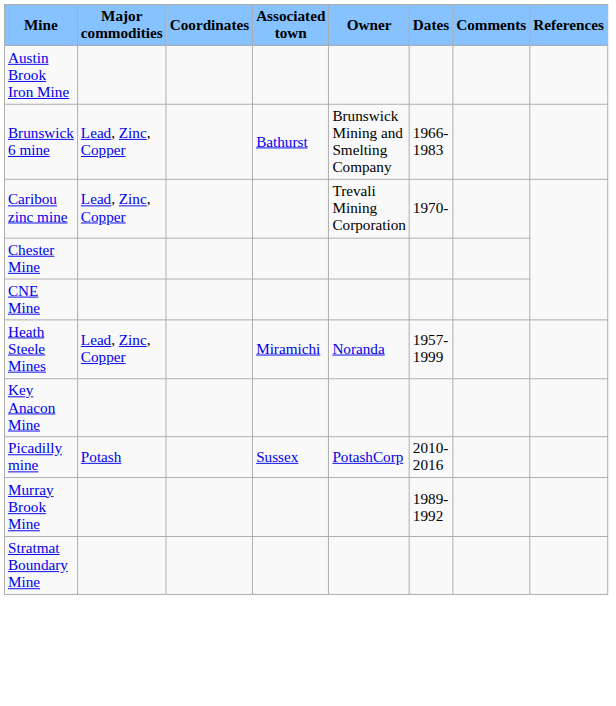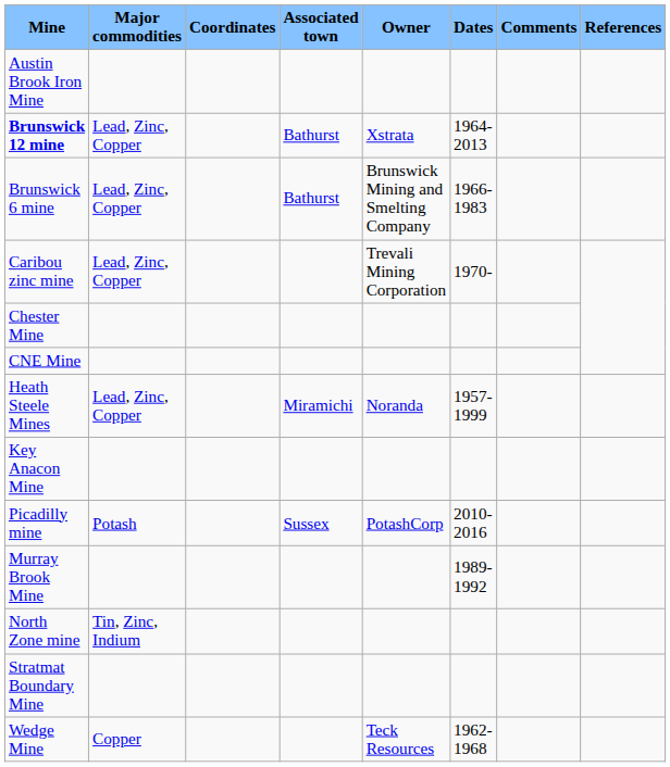 <table class="sortable wikitable">
 <tr>
 <th style="background-color:#85C2FF" align="center">Mine</th>
 <th style="background-color:#85C2FF" align="center">Major commodities</th>
 <th style="background-color:#85C2FF" align="center" class="unsortable">Coordinates</th>
 <th style="background-color:#85C2FF" align="center">Associated town</th>
 <th style="background-color:#85C2FF" align="center">Owner</th>
 <th style="background-color:#85C2FF" align="center">Dates</th>
 <th style="background-color:#85C2FF" align="center" class="unsortable">Comments</th>
 <th style="background-color:#85C2FF" align="center" class="unsortable">References</th>
 </tr>
 <tr>
 <td><a href='#'>Austin Brook Iron Mine</a></td>
 <td></td>
 <td></td>
 <td></td>
 <td></td>
 <td></td>
+<td></td>
+<td></td>
+</tr>
+<tr>
+<td><strong><a href='#'>Brunswick 12 mine</a></strong></td>
+<td><a href='#'>Lead</a>, <a href='#'>Zinc</a>, <a href='#'>Copper</a></td>
+<td></td>
+<td><a href='#'>Bathurst</a></td>
+<td><a href='#'>Xstrata</a></td>
+<td>1964-2013</td>
 <td></td>
 <td></td>
 </tr>
 <tr>
 <td><a href='#'>Brunswick 6 mine</a></td>
 <td><a href='#'>Lead</a>, <a href='#'>Zinc</a>, <a href='#'>Copper</a></td>
 <td></td>
 <td><a href='#'>Bathurst</a></td>
 <td>Brunswick Mining and Smelting Company</td>
 <td>1966-1983</td>
 <td></td>
 <td></td>
 </tr>
 <tr>
 <td><a href='#'>Caribou zinc mine</a></td>
 <td><a href='#'>Lead</a>, <a href='#'>Zinc</a>, <a href='#'>Copper</a></td>
 <td></td>
 <td></td>
 <td>Trevali Mining Corporation</td>
 <td>1970-</td>
 <td></td>
 </tr>
 <tr>
 <td><a href='#'>Chester Mine</a></td>
 <td></td>
 <td></td>
 <td></td>
 <td></td>
 <td></td>
 <td></td>
 </tr>
 <tr>
 <td><a href='#'>CNE Mine</a></td>
 <td></td>
 <td></td>
 <td></td>
 <td></td>
 <td></td>
 <td></td>
 </tr>
 <tr>
 <td><a href='#'>Heath Steele Mines</a></td>
 <td><a href='#'>Lead</a>, <a href='#'>Zinc</a>, <a href='#'>Copper</a></td>
 <td></td>
 <td><a href='#'>Miramichi</a></td>
 <td><a href='#'>Noranda</a></td>
 <td>1957-1999</td>
 <td></td>
 <td></td>
 </tr>
 <tr>
 <td><a href='#'>Key Anacon Mine</a></td>
 <td></td>
 <td></td>
 <td></td>
 <td></td>
 <td></td>
 <td></td>
 <td></td>
 </tr>
 <tr>
 <td><a href='#'>Picadilly mine</a></td>
 <td><a href='#'>Potash</a></td>
 <td></td>
 <td><a href='#'>Sussex</a></td>
 <td><a href='#'>PotashCorp</a></td>
 <td>2010-2016</td>
 <td></td>
 <td></td>
 </tr>
 <tr>
 <td><a href='#'>Murray Brook Mine</a></td>
 <td></td>
 <td></td>
 <td></td>
 <td></td>
 <td>1989-1992</td>
 <td></td>
 <td></td>
 </tr>
 <tr>
+<td><a href='#'>North Zone mine</a></td>
+<td><a href='#'>Tin</a>, <a href='#'>Zinc</a>, <a href='#'>Indium</a></td>
+<td></td>
+<td></td>
+<td></td>
+<td></td>
+<td></td>
+<td></td>
+</tr>
+<tr>
 <td><a href='#'>Stratmat Boundary Mine</a></td>
 <td></td>
 <td></td>
 <td></td>
 <td></td>
 <td></td>
 <td></td>
 <td></td>
 </tr>
+<tr>
+<td><a href='#'>Wedge Mine</a></td>
+<td><a href='#'>Copper</a></td>
+<td></td>
+<td></td>
+<td><a href='#'>Teck Resources</a></td>
+<td>1962-1968</td>
+<td></td>
+<td></td>
+</tr>
 </table>
